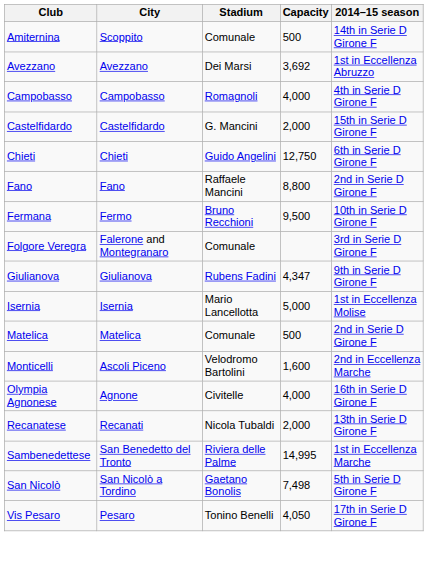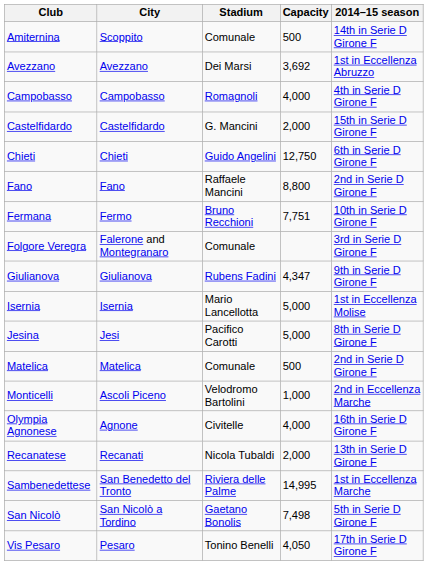 <table class="wikitable sortable">
 <tr>
 <th>Club</th>
 <th>City</th>
 <th>Stadium</th>
 <th>Capacity</th>
 <th>2014–15 season</th>
 </tr>
 <tr>
 <td><a href='#'>Amiternina</a></td>
 <td><a href='#'>Scoppito</a></td>
 <td>Comunale</td>
 <td>500</td>
 <td><a href='#'>14th in Serie D Girone F</a></td>
 </tr>
 <tr>
 <td><a href='#'>Avezzano</a></td>
 <td><a href='#'>Avezzano</a></td>
 <td>Dei Marsi</td>
 <td>3,692</td>
 <td><a href='#'>1st in Eccellenza Abruzzo</a></td>
 </tr>
 <tr>
 <td><a href='#'>Campobasso</a></td>
 <td><a href='#'>Campobasso</a></td>
 <td><a href='#'>Romagnoli</a></td>
 <td>4,000</td>
 <td><a href='#'>4th in Serie D Girone F</a></td>
 </tr>
 <tr>
 <td><a href='#'>Castelfidardo</a></td>
 <td><a href='#'>Castelfidardo</a></td>
 <td>G. Mancini</td>
 <td>2,000</td>
 <td><a href='#'>15th in Serie D Girone F</a></td>
 </tr>
 <tr>
 <td><a href='#'>Chieti</a></td>
 <td><a href='#'>Chieti</a></td>
 <td><a href='#'>Guido Angelini</a></td>
 <td>12,750</td>
 <td><a href='#'>6th in Serie D Girone F</a></td>
 </tr>
 <tr>
 <td><a href='#'>Fano</a></td>
 <td><a href='#'>Fano</a></td>
 <td>Raffaele Mancini</td>
 <td>8,800</td>
 <td><a href='#'>2nd in Serie D Girone F</a></td>
 </tr>
 <tr>
 <td><a href='#'>Fermana</a></td>
 <td><a href='#'>Fermo</a></td>
 <td><a href='#'>Bruno Recchioni</a></td>
-<td>9,500</td>
+<td>7,751</td>
 <td><a href='#'>10th in Serie D Girone F</a></td>
 </tr>
 <tr>
 <td><a href='#'>Folgore Veregra</a></td>
 <td><a href='#'>Falerone</a> and <a href='#'>Montegranaro</a></td>
 <td>Comunale</td>
 <td></td>
 <td><a href='#'>3rd in Serie D Girone F</a></td>
 </tr>
 <tr>
 <td><a href='#'>Giulianova</a></td>
 <td><a href='#'>Giulianova</a></td>
 <td><a href='#'>Rubens Fadini</a></td>
 <td>4,347</td>
 <td><a href='#'>9th in Serie D Girone F</a></td>
 </tr>
 <tr>
 <td><a href='#'>Isernia</a></td>
 <td><a href='#'>Isernia</a></td>
 <td>Mario Lancellotta</td>
 <td>5,000</td>
 <td><a href='#'>1st in Eccellenza Molise</a></td>
 </tr>
 <tr>
+<td><a href='#'>Jesina</a></td>
+<td><a href='#'>Jesi</a></td>
+<td>Pacifico Carotti</td>
+<td>5,000</td>
+<td><a href='#'>8th in Serie D Girone F</a></td>
+</tr>
+<tr>
 <td><a href='#'>Matelica</a></td>
 <td><a href='#'>Matelica</a></td>
 <td>Comunale</td>
 <td>500</td>
 <td><a href='#'>2nd in Serie D Girone F</a></td>
 </tr>
 <tr>
 <td><a href='#'>Monticelli</a></td>
 <td><a href='#'>Ascoli Piceno</a></td>
 <td>Velodromo Bartolini</td>
-<td>1,600</td>
+<td>1,000</td>
 <td><a href='#'>2nd in Eccellenza Marche</a></td>
 </tr>
 <tr>
 <td><a href='#'>Olympia Agnonese</a></td>
 <td><a href='#'>Agnone</a></td>
 <td>Civitelle</td>
 <td>4,000</td>
 <td><a href='#'>16th in Serie D Girone F</a></td>
 </tr>
 <tr>
 <td><a href='#'>Recanatese</a></td>
 <td><a href='#'>Recanati</a></td>
 <td>Nicola Tubaldi</td>
 <td>2,000</td>
 <td><a href='#'>13th in Serie D Girone F</a></td>
 </tr>
 <tr>
 <td><a href='#'>Sambenedettese</a></td>
 <td><a href='#'>San Benedetto del Tronto</a></td>
 <td><a href='#'>Riviera delle Palme</a></td>
 <td>14,995</td>
 <td><a href='#'>1st in Eccellenza Marche</a></td>
 </tr>
 <tr>
 <td><a href='#'>San Nicolò</a></td>
 <td><a href='#'>San Nicolò a Tordino</a></td>
 <td><a href='#'>Gaetano Bonolis</a></td>
 <td>7,498</td>
 <td><a href='#'>5th in Serie D Girone F</a></td>
 </tr>
 <tr>
 <td><a href='#'>Vis Pesaro</a></td>
 <td><a href='#'>Pesaro</a></td>
 <td>Tonino Benelli</td>
 <td>4,050</td>
 <td><a href='#'>17th in Serie D Girone F</a></td>
 </tr>
 </table>
